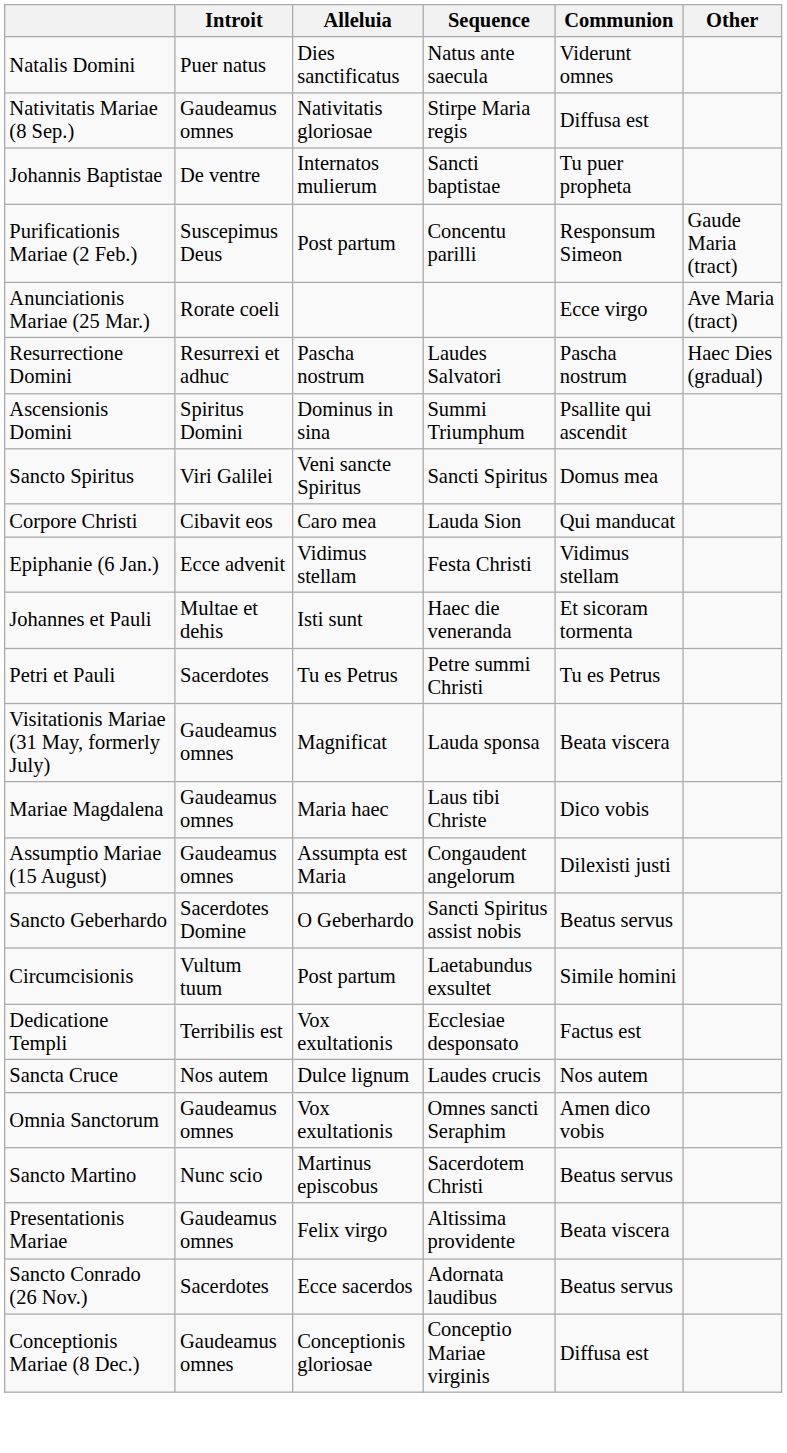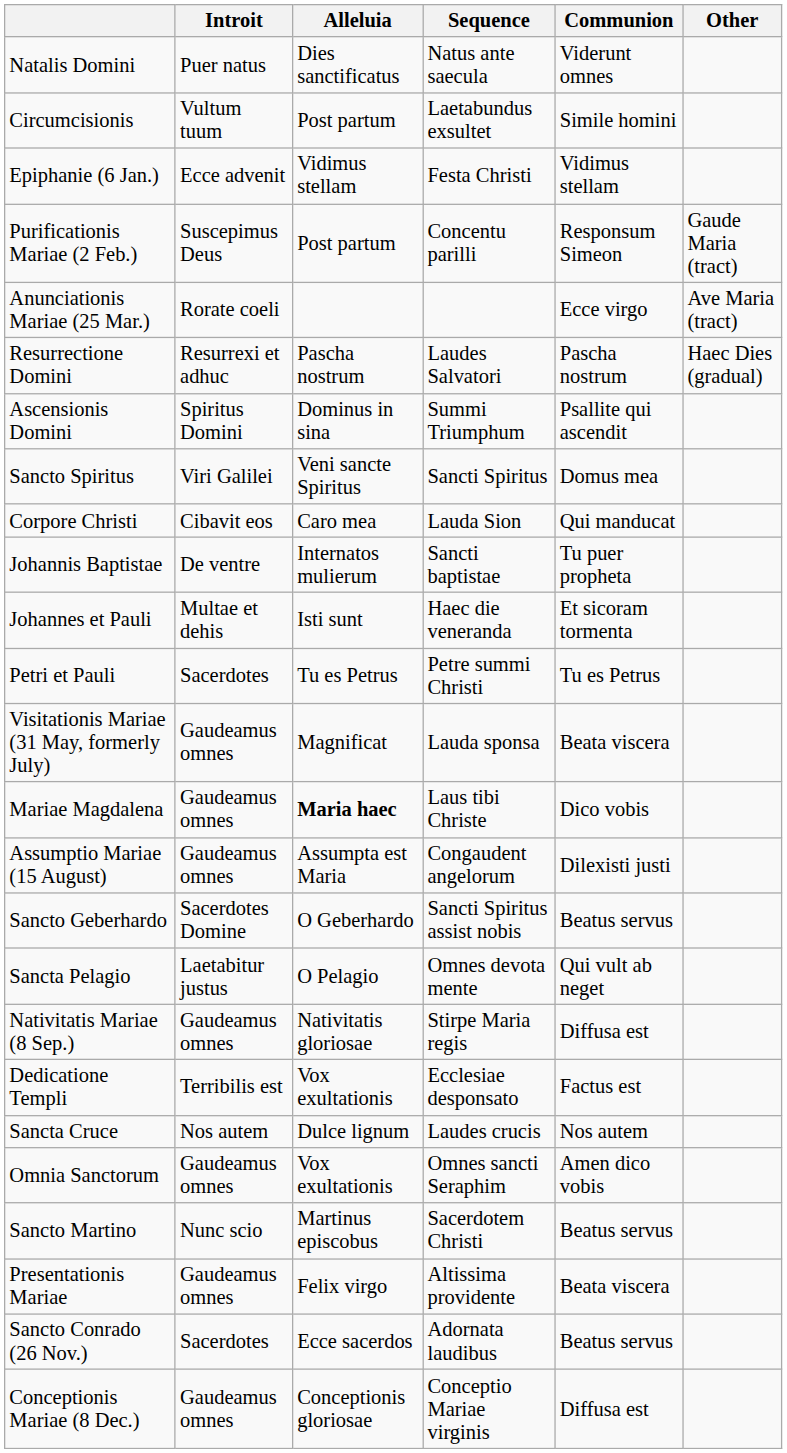 <table class="wikitable">
 <tr>
 <th></th>
 <th>Introit</th>
 <th>Alleluia</th>
 <th>Sequence</th>
 <th>Communion</th>
 <th>Other</th>
 </tr>
 <tr>
 <td>Natalis Domini</td>
 <td>Puer natus</td>
 <td>Dies sanctificatus</td>
 <td>Natus ante saecula</td>
 <td>Viderunt omnes</td>
 <td></td>
 </tr>
 <tr>
-<td>Nativitatis Mariae (8 Sep.)</td>
-<td>Gaudeamus omnes</td>
-<td>Nativitatis gloriosae</td>
-<td>Stirpe Maria regis</td>
-<td>Diffusa est</td>
+<td>Circumcisionis</td>
+<td>Vultum tuum</td>
+<td>Post partum</td>
+<td>Laetabundus exsultet</td>
+<td>Simile homini</td>
 <td></td>
 </tr>
 <tr>
-<td>Johannis Baptistae</td>
-<td>De ventre</td>
-<td>Internatos mulierum</td>
-<td>Sancti baptistae</td>
-<td>Tu puer propheta</td>
+<td>Epiphanie (6 Jan.)</td>
+<td>Ecce advenit</td>
+<td>Vidimus stellam</td>
+<td>Festa Christi</td>
+<td>Vidimus stellam</td>
 <td></td>
 </tr>
 <tr>
 <td>Purificationis Mariae (2 Feb.)</td>
 <td>Suscepimus Deus</td>
 <td>Post partum</td>
 <td>Concentu parilli</td>
 <td>Responsum Simeon</td>
 <td>Gaude Maria (tract)</td>
 </tr>
 <tr>
 <td>Anunciationis Mariae (25 Mar.)</td>
 <td>Rorate coeli</td>
 <td></td>
 <td></td>
 <td>Ecce virgo</td>
 <td>Ave Maria (tract)</td>
 </tr>
 <tr>
 <td>Resurrectione Domini</td>
 <td>Resurrexi et adhuc</td>
 <td>Pascha nostrum</td>
 <td>Laudes Salvatori</td>
 <td>Pascha nostrum</td>
 <td>Haec Dies (gradual)</td>
 </tr>
 <tr>
 <td>Ascensionis Domini</td>
 <td>Spiritus Domini</td>
 <td>Dominus in sina</td>
 <td>Summi Triumphum</td>
 <td>Psallite qui ascendit</td>
 <td></td>
 </tr>
 <tr>
 <td>Sancto Spiritus</td>
 <td>Viri Galilei</td>
 <td>Veni sancte Spiritus</td>
 <td>Sancti Spiritus</td>
 <td>Domus mea</td>
 <td></td>
 </tr>
 <tr>
 <td>Corpore Christi</td>
 <td>Cibavit eos</td>
 <td>Caro mea</td>
 <td>Lauda Sion</td>
 <td>Qui manducat</td>
 <td></td>
 </tr>
 <tr>
-<td>Epiphanie (6 Jan.)</td>
-<td>Ecce advenit</td>
-<td>Vidimus stellam</td>
-<td>Festa Christi</td>
-<td>Vidimus stellam</td>
+<td>Johannis Baptistae</td>
+<td>De ventre</td>
+<td>Internatos mulierum</td>
+<td>Sancti baptistae</td>
+<td>Tu puer propheta</td>
 <td></td>
 </tr>
 <tr>
 <td>Johannes et Pauli</td>
 <td>Multae et dehis</td>
 <td>Isti sunt</td>
 <td>Haec die veneranda</td>
 <td>Et sicoram tormenta</td>
 <td></td>
 </tr>
 <tr>
 <td>Petri et Pauli</td>
 <td>Sacerdotes</td>
 <td>Tu es Petrus</td>
 <td>Petre summi Christi</td>
 <td>Tu es Petrus</td>
 <td></td>
 </tr>
 <tr>
 <td>Visitationis Mariae (31 May, formerly July)</td>
 <td>Gaudeamus omnes</td>
 <td>Magnificat</td>
 <td>Lauda sponsa</td>
 <td>Beata viscera</td>
 <td></td>
 </tr>
 <tr>
 <td>Mariae Magdalena</td>
 <td>Gaudeamus omnes</td>
-<td>Maria haec</td>
+<td><strong>Maria haec</strong></td>
 <td>Laus tibi Christe</td>
 <td>Dico vobis</td>
 <td></td>
 </tr>
 <tr>
 <td>Assumptio Mariae (15 August)</td>
 <td>Gaudeamus omnes</td>
 <td>Assumpta est Maria</td>
 <td>Congaudent angelorum</td>
 <td>Dilexisti justi</td>
 <td></td>
 </tr>
 <tr>
 <td>Sancto Geberhardo</td>
 <td>Sacerdotes Domine</td>
 <td>O Geberhardo</td>
 <td>Sancti Spiritus assist nobis</td>
 <td>Beatus servus</td>
 <td></td>
 </tr>
 <tr>
-<td>Circumcisionis</td>
-<td>Vultum tuum</td>
-<td>Post partum</td>
-<td>Laetabundus exsultet</td>
-<td>Simile homini</td>
+<td>Sancta Pelagio</td>
+<td>Laetabitur justus</td>
+<td>O Pelagio</td>
+<td>Omnes devota mente</td>
+<td>Qui vult ab neget</td>
+<td></td>
+</tr>
+<tr>
+<td>Nativitatis Mariae (8 Sep.)</td>
+<td>Gaudeamus omnes</td>
+<td>Nativitatis gloriosae</td>
+<td>Stirpe Maria regis</td>
+<td>Diffusa est</td>
 <td></td>
 </tr>
 <tr>
 <td>Dedicatione Templi</td>
 <td>Terribilis est</td>
 <td>Vox exultationis</td>
 <td>Ecclesiae desponsato</td>
 <td>Factus est</td>
 <td></td>
 </tr>
 <tr>
 <td>Sancta Cruce</td>
 <td>Nos autem</td>
 <td>Dulce lignum</td>
 <td>Laudes crucis</td>
 <td>Nos autem</td>
 <td></td>
 </tr>
 <tr>
 <td>Omnia Sanctorum</td>
 <td>Gaudeamus omnes</td>
 <td>Vox exultationis</td>
 <td>Omnes sancti Seraphim</td>
 <td>Amen dico vobis</td>
 <td></td>
 </tr>
 <tr>
 <td>Sancto Martino</td>
 <td>Nunc scio</td>
 <td>Martinus episcobus</td>
 <td>Sacerdotem Christi</td>
 <td>Beatus servus</td>
 <td></td>
 </tr>
 <tr>
 <td>Presentationis Mariae</td>
 <td>Gaudeamus omnes</td>
 <td>Felix virgo</td>
 <td>Altissima providente</td>
 <td>Beata viscera</td>
 <td></td>
 </tr>
 <tr>
 <td>Sancto Conrado (26 Nov.)</td>
 <td>Sacerdotes</td>
 <td>Ecce sacerdos</td>
 <td>Adornata laudibus</td>
 <td>Beatus servus</td>
 <td></td>
 </tr>
 <tr>
 <td>Conceptionis Mariae (8 Dec.)</td>
 <td>Gaudeamus omnes</td>
 <td>Conceptionis gloriosae</td>
 <td>Conceptio Mariae virginis</td>
 <td>Diffusa est</td>
 <td></td>
 </tr>
 </table>
